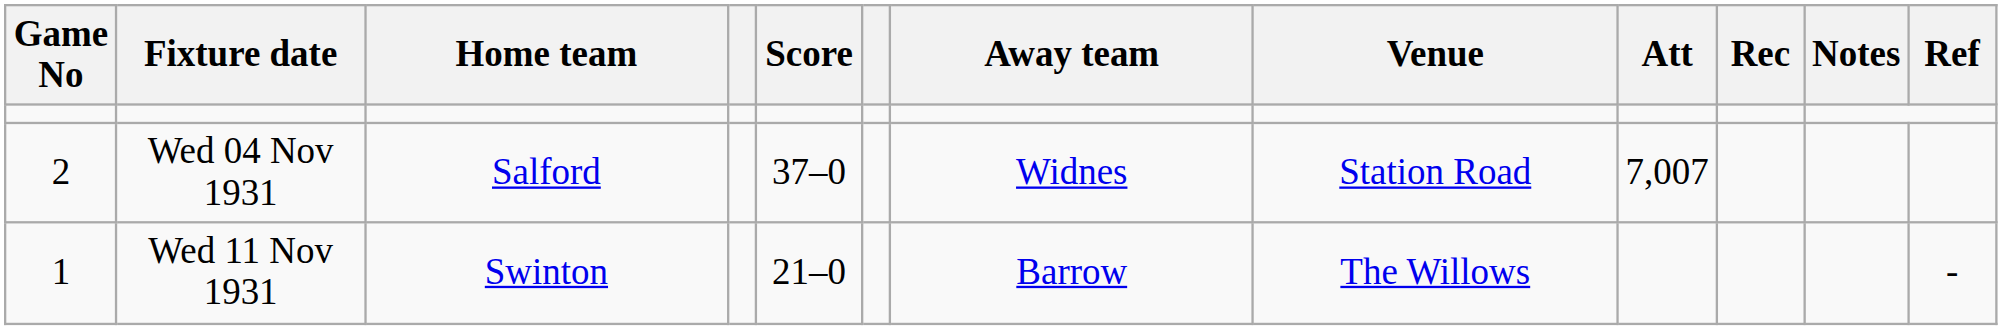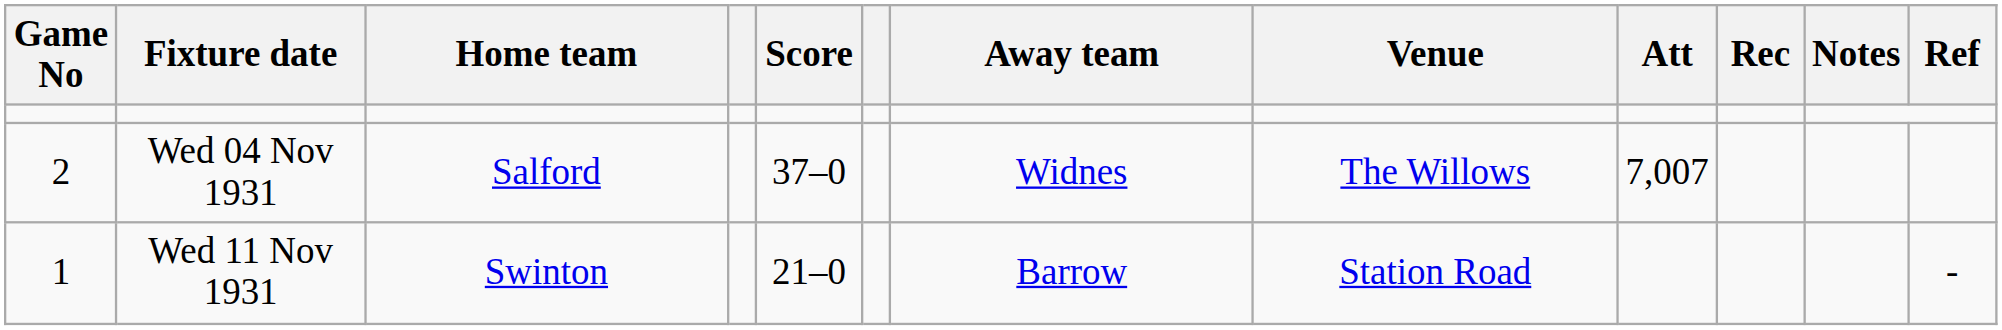 <table class="wikitable" style="text-align:center;">
 <tr>
 <th width=20 abbr="No">Game No</th>
 <th width=100 abbr="Date">Fixture date</th>
 <th width=150 abbr="Home team">Home team</th>
 <th width=5 abbr="space"></th>
 <th width=20 abbr="Score">Score</th>
 <th width=5 abbr="space"></th>
 <th width=150 abbr="Away team">Away team</th>
 <th width=150 abbr="Venue">Venue</th>
 <th width=30 abbr="Att">Att</th>
 <th width=30 abbr="Rec">Rec</th>
 <th width=20 abbr="Notes">Notes</th>
 <th width=30 abbr="Ref">Ref</th>
 </tr>
 <tr>
 <td></td>
 <td></td>
 <td></td>
 <td></td>
 <td></td>
 <td></td>
 <td></td>
 <td></td>
 <td></td>
 <td></td>
 </tr>
 <tr>
 <td>2</td>
 <td>Wed 04 Nov 1931</td>
 <td><a href='#'>Salford</a></td>
 <td></td>
 <td>37–0</td>
 <td></td>
 <td><a href='#'>Widnes</a></td>
-<td><a href='#'>Station Road</a></td>
+<td><a href='#'>The Willows</a></td>
 <td>7,007</td>
 <td></td>
 <td></td>
 <td></td>
 </tr>
 <tr>
 <td>1</td>
 <td>Wed 11 Nov 1931</td>
 <td><a href='#'>Swinton</a></td>
 <td></td>
 <td>21–0</td>
 <td></td>
 <td><a href='#'>Barrow</a></td>
-<td><a href='#'>The Willows</a></td>
+<td><a href='#'>Station Road</a></td>
 <td></td>
 <td></td>
 <td></td>
 <td>-</td>
 </tr>
 </table>
